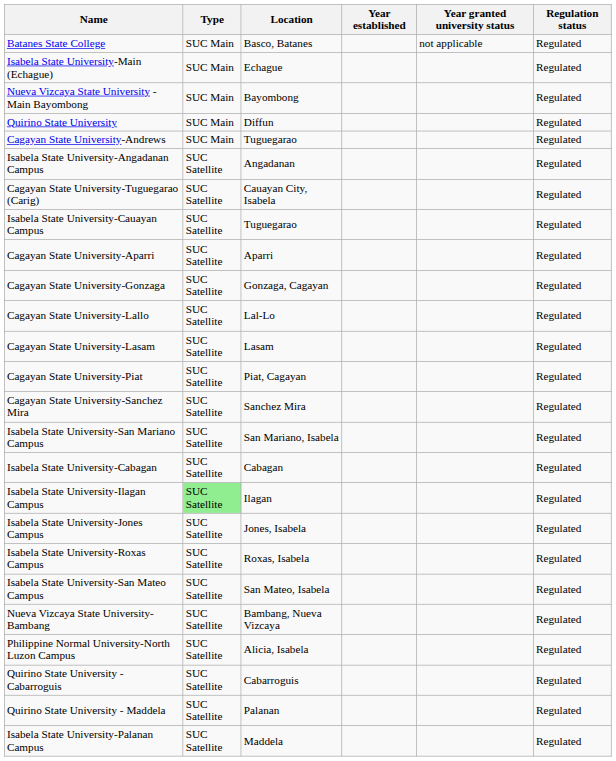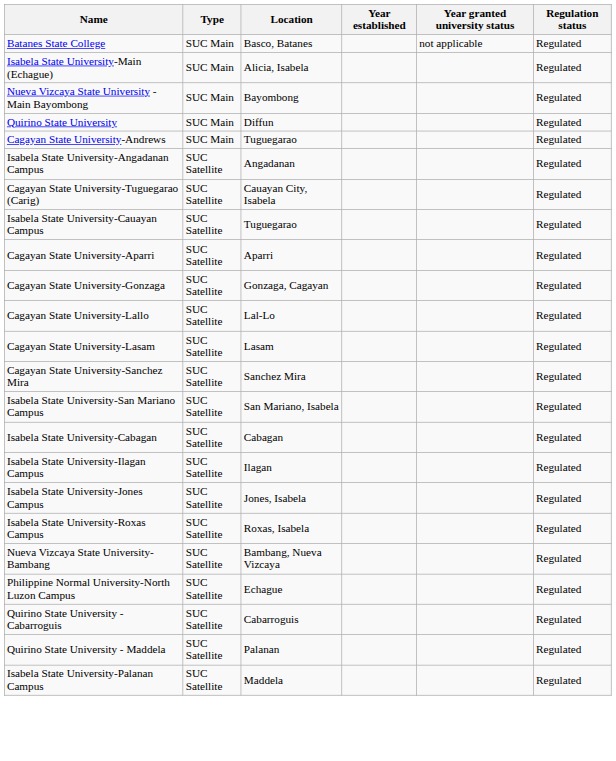 <table class="wikitable sortable static-row-numbers">
 <tr>
 <th>Name</th>
 <th>Type</th>
 <th class="unsortable">Location</th>
 <th>Year established</th>
 <th style="vertical-align:middle;">Year granted university status</th>
 <th style="vertical-align:middle;">Regulation status</th>
 </tr>
 <tr>
 <td><a href='#'>Batanes State College</a></td>
 <td>SUC Main</td>
 <td>Basco, Batanes</td>
 <td></td>
 <td style="vertical-align:middle;">not applicable</td>
 <td style="vertical-align:middle;">Regulated</td>
 </tr>
 <tr>
 <td><a href='#'>Isabela State University</a>-Main (Echague)</td>
 <td>SUC Main</td>
-<td>Echague</td>
+<td>Alicia, Isabela</td>
 <td></td>
 <td></td>
 <td style="vertical-align:middle;">Regulated</td>
 </tr>
 <tr>
 <td><a href='#'>Nueva Vizcaya State University</a> - Main Bayombong</td>
 <td>SUC Main</td>
 <td>Bayombong</td>
 <td></td>
 <td></td>
 <td style="vertical-align:middle;">Regulated</td>
 </tr>
 <tr>
 <td><a href='#'>Quirino State University</a></td>
 <td>SUC Main</td>
 <td>Diffun</td>
 <td></td>
 <td></td>
 <td style="vertical-align:middle;">Regulated</td>
 </tr>
 <tr>
 <td><a href='#'>Cagayan State University</a>-Andrews</td>
 <td>SUC Main</td>
 <td>Tuguegarao</td>
 <td></td>
 <td></td>
 <td style="vertical-align:middle;">Regulated</td>
 </tr>
 <tr>
 <td>Isabela State University-Angadanan Campus</td>
 <td>SUC Satellite</td>
 <td>Angadanan</td>
 <td></td>
 <td></td>
 <td style="vertical-align:middle;">Regulated</td>
 </tr>
 <tr>
 <td>Cagayan State University-Tuguegarao (Carig)</td>
 <td>SUC Satellite</td>
 <td>Cauayan City, Isabela</td>
 <td></td>
 <td></td>
 <td style="vertical-align:middle;">Regulated</td>
 </tr>
 <tr>
 <td>Isabela State University-Cauayan Campus</td>
 <td>SUC Satellite</td>
 <td>Tuguegarao</td>
 <td></td>
 <td></td>
 <td style="vertical-align:middle;">Regulated</td>
 </tr>
 <tr>
 <td>Cagayan State University-Aparri</td>
 <td>SUC Satellite</td>
 <td>Aparri</td>
 <td></td>
 <td></td>
 <td style="vertical-align:middle;">Regulated</td>
 </tr>
 <tr>
 <td>Cagayan State University-Gonzaga</td>
 <td>SUC Satellite</td>
 <td>Gonzaga, Cagayan</td>
 <td></td>
 <td></td>
 <td style="vertical-align:middle;">Regulated</td>
 </tr>
 <tr>
 <td>Cagayan State University-Lallo</td>
 <td>SUC Satellite</td>
 <td>Lal-Lo</td>
 <td></td>
 <td></td>
 <td style="vertical-align:middle;">Regulated</td>
 </tr>
 <tr>
 <td>Cagayan State University-Lasam</td>
 <td>SUC Satellite</td>
 <td>Lasam</td>
 <td></td>
 <td></td>
 <td style="vertical-align:middle;">Regulated</td>
 </tr>
 <tr>
-<td>Cagayan State University-Piat</td>
-<td>SUC Satellite</td>
-<td>Piat, Cagayan</td>
-<td></td>
-<td></td>
-<td style="vertical-align:middle;">Regulated</td>
-</tr>
-<tr>
 <td>Cagayan State University-Sanchez Mira</td>
 <td>SUC Satellite</td>
 <td>Sanchez Mira</td>
 <td></td>
 <td></td>
 <td style="vertical-align:middle;">Regulated</td>
 </tr>
 <tr>
 <td>Isabela State University-San Mariano Campus</td>
 <td>SUC Satellite</td>
 <td>San Mariano, Isabela</td>
 <td></td>
 <td></td>
 <td style="vertical-align:middle;">Regulated</td>
 </tr>
 <tr>
 <td>Isabela State University-Cabagan</td>
 <td>SUC Satellite</td>
 <td>Cabagan</td>
 <td></td>
 <td></td>
 <td style="vertical-align:middle;">Regulated</td>
 </tr>
 <tr>
 <td>Isabela State University-Ilagan Campus</td>
-<td style="background: lightgreen;">SUC Satellite</td>
+<td>SUC Satellite</td>
 <td>Ilagan</td>
 <td></td>
 <td></td>
 <td style="vertical-align:middle;">Regulated</td>
 </tr>
 <tr>
 <td>Isabela State University-Jones Campus</td>
 <td>SUC Satellite</td>
 <td>Jones, Isabela</td>
 <td></td>
 <td></td>
 <td style="vertical-align:middle;">Regulated</td>
 </tr>
 <tr>
 <td>Isabela State University-Roxas Campus</td>
 <td>SUC Satellite</td>
 <td>Roxas, Isabela</td>
 <td></td>
 <td></td>
 <td style="vertical-align:middle;">Regulated</td>
 </tr>
 <tr>
-<td>Isabela State University-San Mateo Campus</td>
-<td>SUC Satellite</td>
-<td>San Mateo, Isabela</td>
-<td></td>
-<td></td>
-<td style="vertical-align:middle;">Regulated</td>
-</tr>
-<tr>
 <td>Nueva Vizcaya State University-Bambang</td>
 <td>SUC Satellite</td>
 <td>Bambang, Nueva Vizcaya</td>
 <td></td>
 <td></td>
 <td style="vertical-align:middle;">Regulated</td>
 </tr>
 <tr>
 <td>Philippine Normal University-North Luzon Campus</td>
 <td>SUC Satellite</td>
-<td>Alicia, Isabela</td>
+<td>Echague</td>
 <td></td>
 <td></td>
 <td style="vertical-align:middle;">Regulated</td>
 </tr>
 <tr>
 <td>Quirino State University - Cabarroguis</td>
 <td>SUC Satellite</td>
 <td>Cabarroguis</td>
 <td></td>
 <td></td>
 <td style="vertical-align:middle;">Regulated</td>
 </tr>
 <tr>
 <td>Quirino State University - Maddela</td>
 <td>SUC Satellite</td>
 <td>Palanan</td>
 <td></td>
 <td></td>
 <td style="vertical-align:middle;">Regulated</td>
 </tr>
 <tr>
 <td>Isabela State University-Palanan Campus</td>
 <td>SUC Satellite</td>
 <td>Maddela</td>
 <td></td>
 <td></td>
 <td style="vertical-align:middle;">Regulated</td>
 </tr>
 </table>
